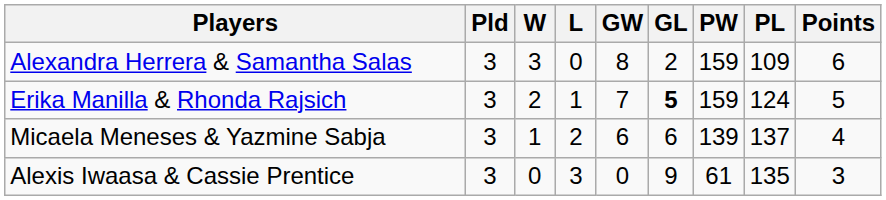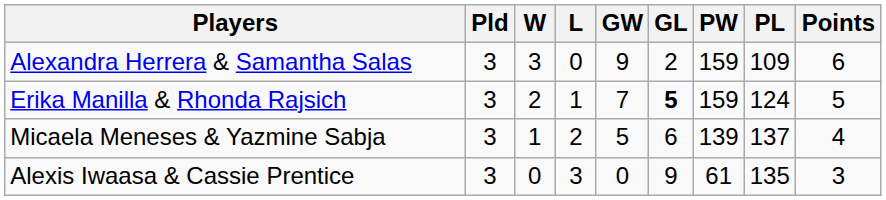 <table class=wikitable style="text-align:center">
 <tr>
 <th width=300>Players</th>
 <th width=20>Pld</th>
 <th width=20>W</th>
 <th width=20>L</th>
 <th width=20>GW</th>
 <th width=20>GL</th>
 <th width=20>PW</th>
 <th width=20>PL</th>
 <th width=50>Points</th>
 </tr>
 <tr>
 <td align=left> <a href='#'>Alexandra Herrera</a> & <a href='#'>Samantha Salas</a></td>
 <td>3</td>
 <td>3</td>
 <td>0</td>
-<td>8</td>
+<td>9</td>
 <td>2</td>
 <td>159</td>
 <td>109</td>
 <td>6</td>
 </tr>
 <tr>
 <td align=left> <a href='#'>Erika Manilla</a> & <a href='#'>Rhonda Rajsich</a></td>
 <td>3</td>
 <td>2</td>
 <td>1</td>
 <td>7</td>
 <td><strong>5</strong></td>
 <td>159</td>
 <td>124</td>
 <td>5</td>
 </tr>
 <tr>
 <td align=left> Micaela Meneses & Yazmine Sabja</td>
 <td>3</td>
 <td>1</td>
 <td>2</td>
-<td>6</td>
+<td>5</td>
 <td>6</td>
 <td>139</td>
 <td>137</td>
 <td>4</td>
 </tr>
 <tr>
 <td align=left> Alexis Iwaasa & Cassie Prentice</td>
 <td>3</td>
 <td>0</td>
 <td>3</td>
 <td>0</td>
 <td>9</td>
 <td>61</td>
 <td>135</td>
 <td>3</td>
 </tr>
 </table>
